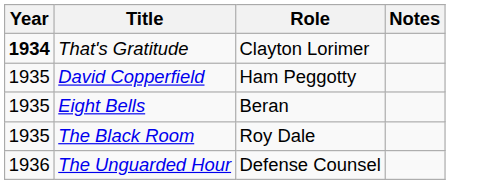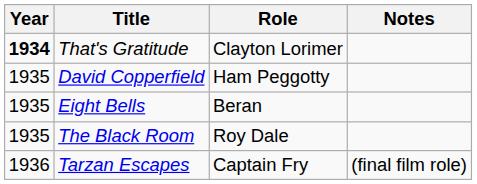 <table class="wikitable">
 <tr>
 <th>Year</th>
 <th>Title</th>
 <th>Role</th>
 <th>Notes</th>
 </tr>
 <tr>
 <td><strong>1934</strong></td>
 <td><em>That's Gratitude</em></td>
 <td>Clayton Lorimer</td>
 <td></td>
 </tr>
 <tr>
 <td>1935</td>
 <td><em><a href='#'>David Copperfield</a></em></td>
 <td>Ham Peggotty</td>
 <td></td>
 </tr>
 <tr>
 <td>1935</td>
 <td><em><a href='#'>Eight Bells</a></em></td>
 <td>Beran</td>
 <td></td>
 </tr>
 <tr>
 <td>1935</td>
 <td><em><a href='#'>The Black Room</a></em></td>
 <td>Roy Dale</td>
 <td></td>
 </tr>
 <tr>
 <td>1936</td>
-<td><em><a href='#'>The Unguarded Hour</a></em></td>
-<td>Defense Counsel</td>
-<td></td>
+<td><em><a href='#'>Tarzan Escapes</a></em></td>
+<td>Captain Fry</td>
+<td>(final film role)</td>
 </tr>
 </table>
